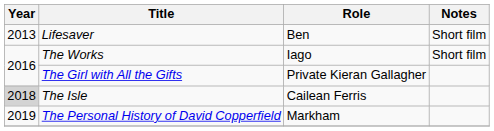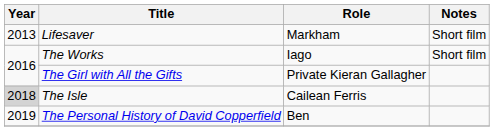 <table class="wikitable">
 <tr>
 <th>Year</th>
 <th>Title</th>
 <th>Role</th>
 <th>Notes</th>
 </tr>
 <tr>
 <td>2013</td>
 <td><em>Lifesaver</em></td>
-<td>Ben</td>
+<td>Markham</td>
 <td>Short film</td>
 </tr>
 <tr>
 <td rowspan="2">2016</td>
 <td><em>The Works</em></td>
 <td>Iago</td>
 <td>Short film</td>
 </tr>
 <tr>
 <td><em><a href='#'>The Girl with All the Gifts</a></em></td>
 <td>Private Kieran Gallagher</td>
 <td></td>
 </tr>
 <tr>
 <td style="background: lightgrey;">2018</td>
 <td><em>The Isle</em></td>
 <td>Cailean Ferris</td>
 <td></td>
 </tr>
 <tr>
 <td>2019</td>
 <td><em><a href='#'>The Personal History of David Copperfield</a></em></td>
-<td>Markham</td>
+<td>Ben</td>
 <td></td>
 </tr>
 <tr>
 </tr>
 </table>
